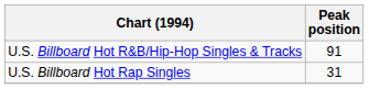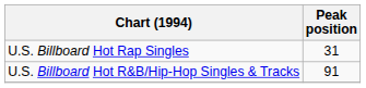 <table class="wikitable">
 <tr>
 <th align="left">Chart (1994)</th>
 <th align="center">Peak<br>position</th>
 </tr>
 <tr>
+<td align="left">U.S. <em>Billboard</em> <a href='#'>Hot Rap Singles</a></td>
+<td align="center">31</td>
+</tr>
+<tr>
 <td align="left">U.S. <a href='#'><em>Billboard</em></a> <a href='#'>Hot R&B/Hip-Hop Singles & Tracks</a></td>
 <td align="center">91</td>
 </tr>
 <tr>
-<td align="left">U.S. <em>Billboard</em> <a href='#'>Hot Rap Singles</a></td>
-<td align="center">31</td>
-</tr>
-<tr>
 </tr>
 </table>
